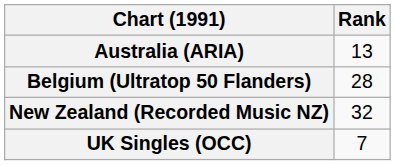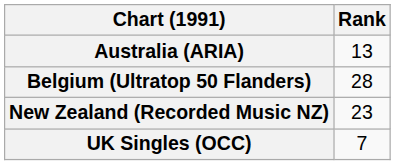 <table class="wikitable sortable plainrowheaders" style="text-align:center">
 <tr>
 <th>Chart (1991)</th>
 <th>Rank</th>
 </tr>
 <tr>
 <th scope="row">Australia (ARIA)</th>
 <td>13</td>
 </tr>
 <tr>
 <th scope="row">Belgium (Ultratop 50 Flanders)</th>
 <td>28</td>
 </tr>
 <tr>
 <th scope="row">New Zealand (Recorded Music NZ)</th>
-<td>32</td>
+<td>23</td>
 </tr>
 <tr>
 <th scope="row">UK Singles (OCC)</th>
 <td>7</td>
 </tr>
 </table>
